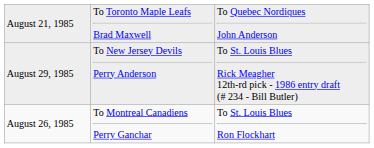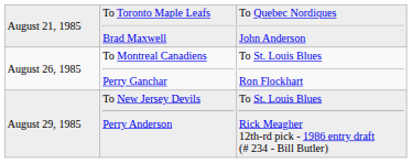 <table class="wikitable" style="border:1px solid #999; width:580px;">
 <tr style="background:#eee;">
 <td>August 21, 1985</td>
 <td valign="top">To <a href='#'>Toronto Maple Leafs</a><hr><a href='#'>Brad Maxwell</a></td>
 <td valign="top">To <a href='#'>Quebec Nordiques</a><hr><a href='#'>John Anderson</a></td>
 </tr>
+<tr>
+<td>August 26, 1985</td>
+<td valign="top">To <a href='#'>Montreal Canadiens</a><hr><a href='#'>Perry Ganchar</a></td>
+<td valign="top">To <a href='#'>St. Louis Blues</a><hr><a href='#'>Ron Flockhart</a></td>
+</tr>
 <tr style="background:#eee;">
 <td>August 29, 1985</td>
 <td valign="top">To <a href='#'>New Jersey Devils</a><hr><a href='#'>Perry Anderson</a></td>
 <td valign="top">To <a href='#'>St. Louis Blues</a><hr><a href='#'>Rick Meagher</a><br>12th-rd pick - <a href='#'>1986 entry draft</a><br>(# 234 - Bill Butler)</td>
 </tr>
-<tr>
-<td>August 26, 1985</td>
-<td valign="top">To <a href='#'>Montreal Canadiens</a><hr><a href='#'>Perry Ganchar</a></td>
-<td valign="top">To <a href='#'>St. Louis Blues</a><hr><a href='#'>Ron Flockhart</a></td>
-</tr>
 </table>
